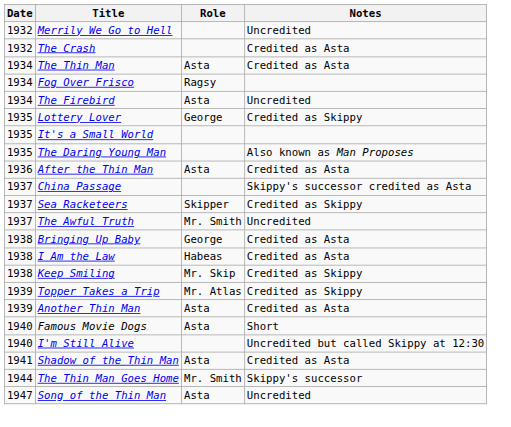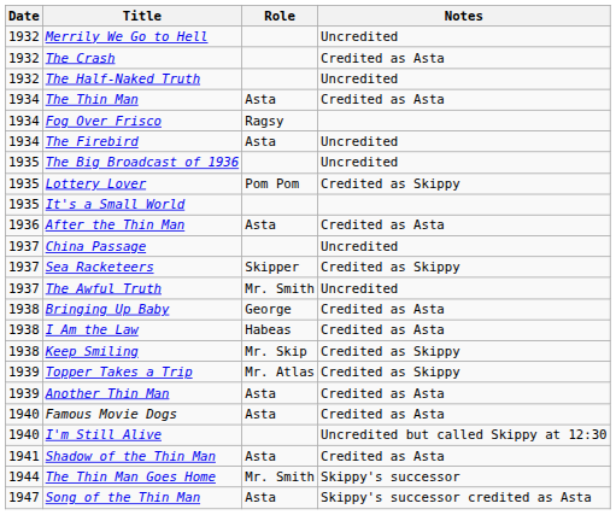 <table class="wikitable">
 <tr>
 <th>Date</th>
 <th>Title</th>
 <th>Role</th>
 <th>Notes</th>
 </tr>
 <tr>
 <td>1932</td>
 <td><em><a href='#'>Merrily We Go to Hell</a></em></td>
 <td></td>
 <td>Uncredited</td>
 </tr>
 <tr>
 <td>1932</td>
 <td><em><a href='#'>The Crash</a></em></td>
 <td></td>
 <td>Credited as Asta</td>
+</tr>
+<tr>
+<td>1932</td>
+<td><em><a href='#'>The Half-Naked Truth</a></em></td>
+<td></td>
+<td>Uncredited</td>
 </tr>
 <tr>
 <td>1934</td>
 <td><em><a href='#'>The Thin Man</a></em></td>
 <td>Asta</td>
 <td>Credited as Asta</td>
 </tr>
 <tr>
 <td>1934</td>
 <td><em><a href='#'>Fog Over Frisco</a></em></td>
 <td>Ragsy</td>
 <td></td>
 </tr>
 <tr>
 <td>1934</td>
 <td><em><a href='#'>The Firebird</a></em></td>
 <td>Asta</td>
 <td>Uncredited</td>
 </tr>
 <tr>
 <td>1935</td>
+<td><em><a href='#'>The Big Broadcast of 1936</a></em></td>
+<td></td>
+<td>Uncredited</td>
+</tr>
+<tr>
+<td>1935</td>
 <td><em><a href='#'>Lottery Lover</a></em></td>
-<td>George</td>
+<td>Pom Pom</td>
 <td>Credited as Skippy</td>
 </tr>
 <tr>
 <td>1935</td>
 <td><em><a href='#'>It's a Small World</a></em></td>
 <td></td>
 <td></td>
-</tr>
-<tr>
-<td>1935</td>
-<td><em><a href='#'>The Daring Young Man</a></em></td>
-<td></td>
-<td>Also known as <em>Man Proposes</em></td>
 </tr>
 <tr>
 <td>1936</td>
 <td><em><a href='#'>After the Thin Man</a></em></td>
 <td>Asta</td>
 <td>Credited as Asta</td>
 </tr>
 <tr>
 <td>1937</td>
 <td><em><a href='#'>China Passage</a></em></td>
 <td></td>
-<td>Skippy's successor credited as Asta</td>
+<td>Uncredited</td>
 </tr>
 <tr>
 <td>1937</td>
 <td><em><a href='#'>Sea Racketeers</a></em></td>
 <td>Skipper</td>
 <td>Credited as Skippy</td>
 </tr>
 <tr>
 <td>1937</td>
 <td><em><a href='#'>The Awful Truth</a></em></td>
 <td>Mr. Smith</td>
 <td>Uncredited</td>
 </tr>
 <tr>
 <td>1938</td>
 <td><em><a href='#'>Bringing Up Baby</a></em></td>
 <td>George</td>
 <td>Credited as Asta</td>
 </tr>
 <tr>
 <td>1938</td>
 <td><em><a href='#'>I Am the Law</a></em></td>
 <td>Habeas</td>
 <td>Credited as Asta</td>
 </tr>
 <tr>
 <td>1938</td>
 <td><em><a href='#'>Keep Smiling</a></em></td>
 <td>Mr. Skip</td>
 <td>Credited as Skippy</td>
 </tr>
 <tr>
 <td>1939</td>
 <td><em><a href='#'>Topper Takes a Trip</a></em></td>
 <td>Mr. Atlas</td>
 <td>Credited as Skippy</td>
 </tr>
 <tr>
 <td>1939</td>
 <td><em><a href='#'>Another Thin Man</a></em></td>
 <td>Asta</td>
 <td>Credited as Asta</td>
 </tr>
 <tr>
 <td>1940</td>
 <td><em>Famous Movie Dogs</em></td>
 <td>Asta</td>
-<td>Short</td>
+<td>Credited as Asta</td>
 </tr>
 <tr>
 <td>1940</td>
 <td><em><a href='#'>I'm Still Alive</a></em></td>
 <td></td>
 <td>Uncredited but called Skippy at 12:30</td>
 </tr>
 <tr>
 <td>1941</td>
 <td><em><a href='#'>Shadow of the Thin Man</a></em></td>
 <td>Asta</td>
 <td>Credited as Asta</td>
 </tr>
 <tr>
 <td>1944</td>
 <td><em><a href='#'>The Thin Man Goes Home</a></em></td>
 <td>Mr. Smith</td>
 <td>Skippy's successor</td>
 </tr>
 <tr>
 <td>1947</td>
 <td><em><a href='#'>Song of the Thin Man</a></em></td>
 <td>Asta</td>
-<td>Uncredited</td>
+<td>Skippy's successor credited as Asta</td>
 </tr>
 </table>
